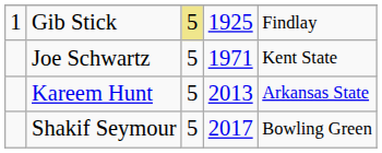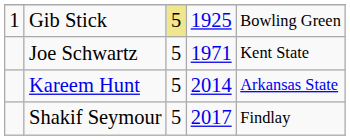 <table class="wikitable">
 <tr>
 </tr>
 <tr>
 <td>1</td>
 <td>Gib Stick</td>
 <td style="background: khaki;">5</td>
 <td><a href='#'>1925</a></td>
-<td style="font-size:80%;">Findlay</td>
+<td style="font-size:80%;">Bowling Green</td>
 </tr>
 <tr>
 <td></td>
 <td>Joe Schwartz</td>
 <td>5</td>
 <td><a href='#'>1971</a></td>
 <td style="font-size:80%;">Kent State</td>
 </tr>
 <tr>
 <td></td>
 <td><a href='#'>Kareem Hunt</a></td>
 <td>5</td>
-<td><a href='#'>2013</a></td>
+<td><a href='#'>2014</a></td>
 <td style="font-size:80%;"><a href='#'>Arkansas State</a></td>
 </tr>
 <tr>
 <td></td>
 <td>Shakif Seymour</td>
 <td>5</td>
 <td><a href='#'>2017</a></td>
-<td style="font-size:80%;">Bowling Green</td>
+<td style="font-size:80%;">Findlay</td>
 </tr>
 </table>
